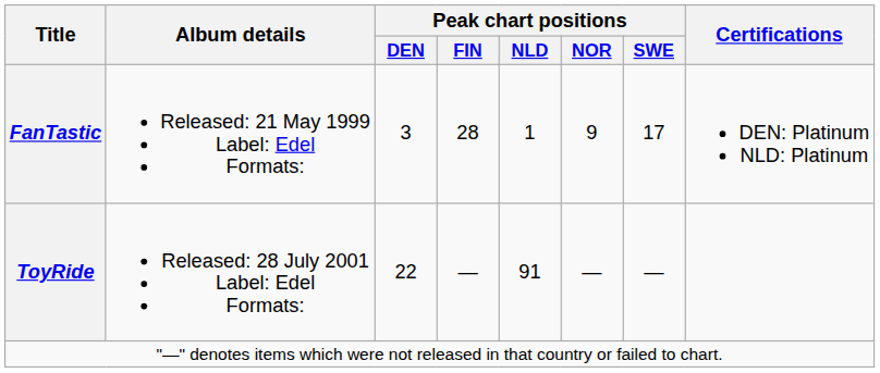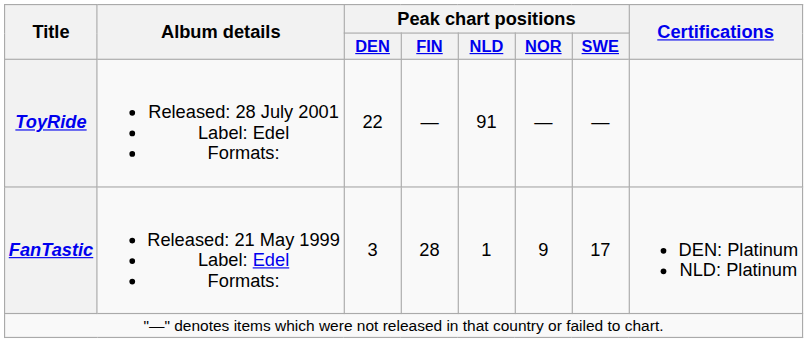 <table class="wikitable plainrowheaders" style="text-align:center;" border="1">
 <tr>
 <th scope="col" rowspan="2">Title</th>
 <th scope="col" rowspan="2">Album details</th>
 <th scope="col" colspan="5">Peak chart positions</th>
 <th scope="col" rowspan="2"><a href='#'>Certifications</a></th>
 </tr>
 <tr>
 <th scope="col" style="width:3em;font-size:90%;"><a href='#'>DEN</a><br></th>
 <th scope="col" style="width:3em;font-size:90%;"><a href='#'>FIN</a><br></th>
 <th scope="col" style="width:3em;font-size:90%;"><a href='#'>NLD</a><br></th>
 <th scope="col" style="width:3em;font-size:90%;"><a href='#'>NOR</a><br></th>
 <th scope="col" style="width:3em;font-size:90%;"><a href='#'>SWE</a><br></th>
 </tr>
 <tr>
+<th scope="row"><em><a href='#'>ToyRide</a></em></th>
+<td><br><ul><li>Released: 28 July 2001</li><li>Label: Edel</li><li>Formats: </li></ul></td>
+<td>22</td>
+<td>—</td>
+<td>91</td>
+<td>—</td>
+<td>—</td>
+<td></td>
+</tr>
+<tr>
 <th scope="row"><em><a href='#'>FanTastic</a></em></th>
 <td><br><ul><li>Released: 21 May 1999</li><li>Label: <a href='#'>Edel</a></li><li>Formats: </li></ul></td>
 <td>3</td>
 <td>28</td>
 <td>1</td>
 <td>9</td>
 <td>17</td>
 <td><br><ul><li>DEN: Platinum</li><li>NLD: Platinum</li></ul></td>
 </tr>
 <tr>
-<th scope="row"><em><a href='#'>ToyRide</a></em></th>
-<td><br><ul><li>Released: 28 July 2001</li><li>Label: Edel</li><li>Formats: </li></ul></td>
-<td>22</td>
-<td>—</td>
-<td>91</td>
-<td>—</td>
-<td>—</td>
-<td></td>
-</tr>
-<tr>
 <td colspan="8" style="font-size:85%">"—" denotes items which were not released in that country or failed to chart.</td>
 </tr>
 </table>
